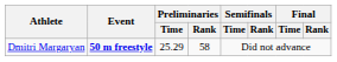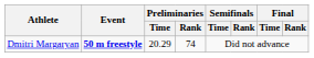 <table class="wikitable" style="font-size:90%; text-align: center">
 <tr>
 <th rowspan="2">Athlete</th>
 <th rowspan="2">Event</th>
 <th colspan="2">Preliminaries</th>
 <th colspan="2">Semifinals</th>
 <th colspan="2">Final</th>
 </tr>
 <tr style="font-size:95%">
 <th>Time</th>
 <th>Rank</th>
 <th>Time</th>
 <th>Rank</th>
 <th>Time</th>
 <th>Rank</th>
 </tr>
 <tr align=center>
 <td align=left><a href='#'>Dmitri Margaryan</a></td>
 <td align=left><strong><a href='#'>50 m freestyle</a></strong></td>
-<td>25.29</td>
-<td>58</td>
+<td>20.29</td>
+<td>74</td>
 <td colspan=4>Did not advance</td>
 </tr>
 </table>
